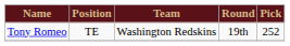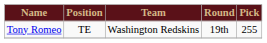 <table class="wikitable" style="text-align: center;">
 <tr>
 <th style="background:#5a1118; color:#d3b787;">Name</th>
 <th style="background:#5a1118; color:#d3b787;">Position</th>
 <th style="background:#5a1118; color:#d3b787;">Team</th>
 <th style="background:#5a1118; color:#d3b787;">Round</th>
 <th style="background:#5a1118; color:#d3b787;">Pick</th>
 </tr>
 <tr>
 <td><a href='#'>Tony Romeo</a></td>
 <td>TE</td>
 <td>Washington Redskins</td>
 <td>19th</td>
-<td>252</td>
+<td>255</td>
 </tr>
 <tr>
 </tr>
 </table>
